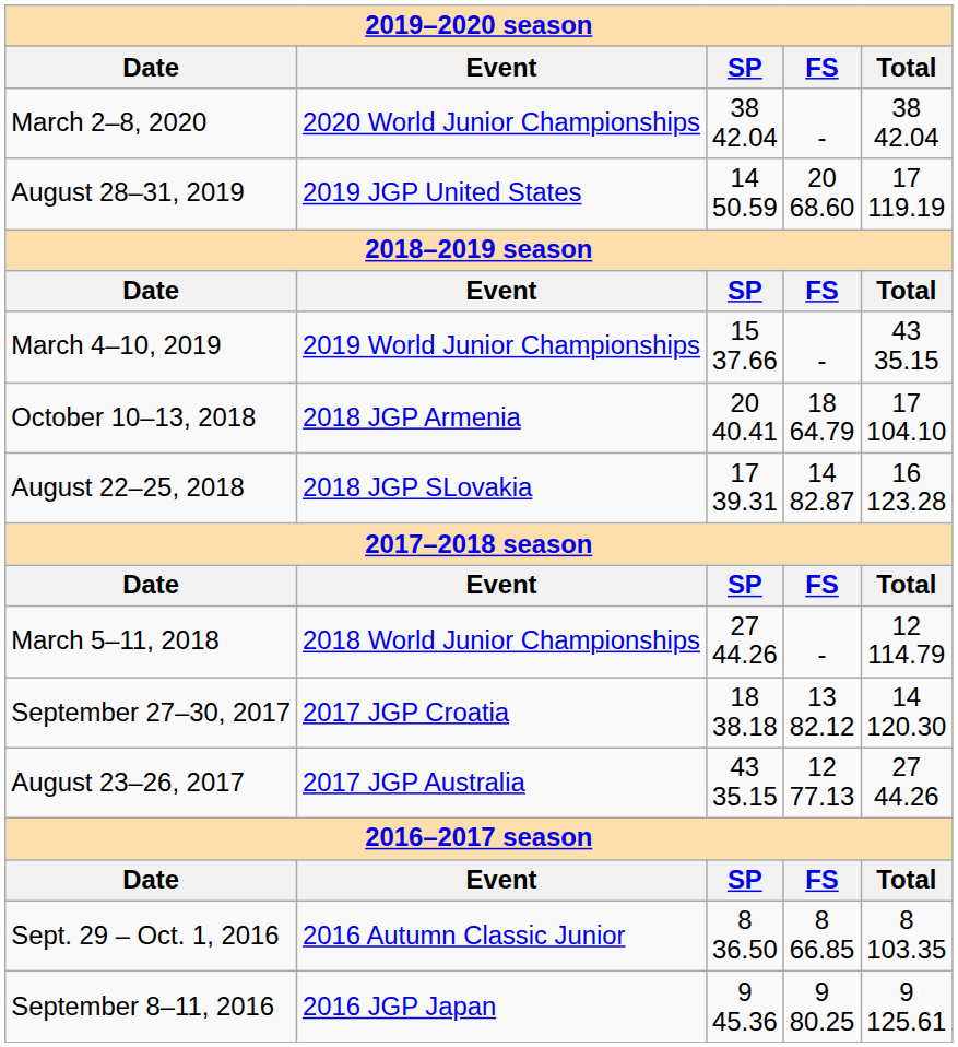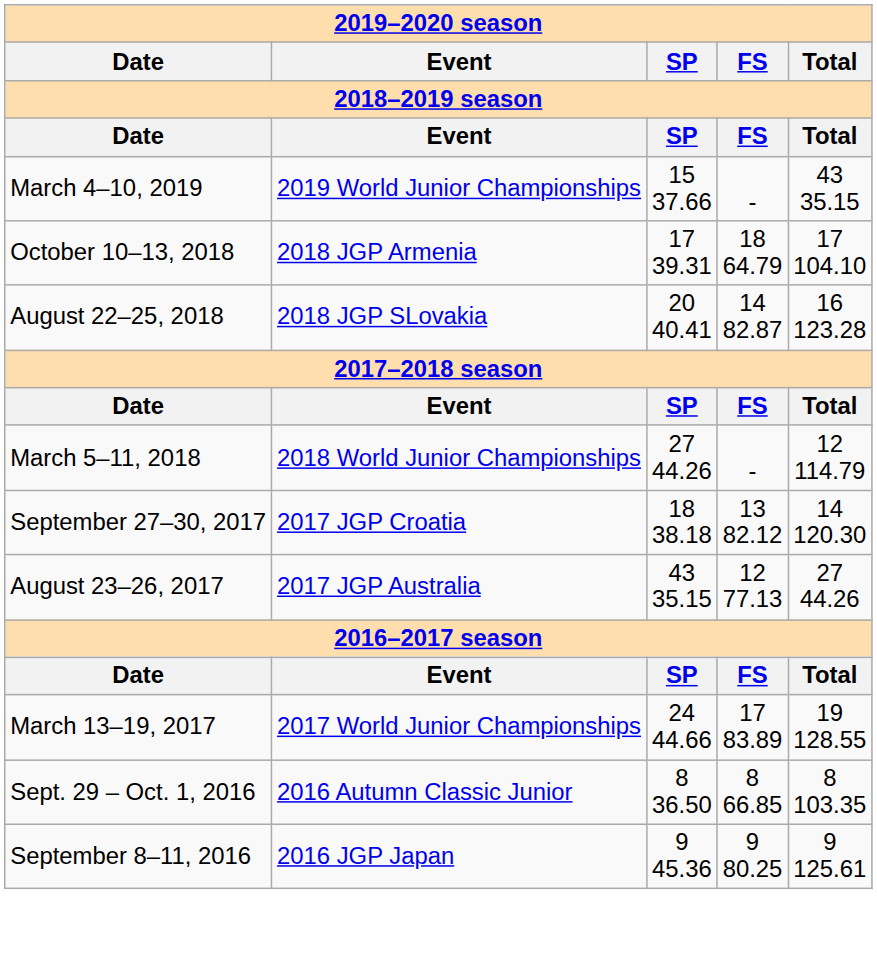 <table class="wikitable">
 <tr>
 <td style="background-color: #ffdead; " colspan=5 align=center><a href='#'><strong>2019–2020 season</strong></a></td>
 </tr>
 <tr>
 <th>Date</th>
 <th>Event</th>
 <th><a href='#'>SP</a></th>
 <th><a href='#'>FS</a></th>
 <th>Total</th>
-</tr>
-<tr>
-<td>March 2–8, 2020</td>
-<td><a href='#'>2020 World Junior Championships</a></td>
-<td align=center>38 <br> 42.04</td>
-<td align=center><br> -</td>
-<td align=center>38 <br> 42.04</td>
-</tr>
-<tr>
-<td>August 28–31, 2019</td>
-<td><a href='#'>2019 JGP United States</a></td>
-<td align=center>14 <br> 50.59</td>
-<td align=center>20 <br> 68.60</td>
-<td align=center>17 <br> 119.19</td>
 </tr>
 <tr>
 <td style="background-color: #ffdead; " colspan=5 align=center><a href='#'><strong>2018–2019 season</strong></a></td>
 </tr>
 <tr>
 <th>Date</th>
 <th>Event</th>
 <th><a href='#'>SP</a></th>
 <th><a href='#'>FS</a></th>
 <th>Total</th>
 </tr>
 <tr>
 <td>March 4–10, 2019</td>
 <td><a href='#'>2019 World Junior Championships</a></td>
 <td align=center>15 <br> 37.66</td>
 <td align=center><br> -</td>
 <td align=center>43 <br> 35.15</td>
 </tr>
 <tr>
 <td>October 10–13, 2018</td>
 <td><a href='#'>2018 JGP Armenia</a></td>
-<td align=center>20 <br> 40.41</td>
+<td align=center>17 <br> 39.31</td>
 <td align=center>18 <br> 64.79</td>
 <td align=center>17 <br> 104.10</td>
 </tr>
 <tr>
 <td>August 22–25, 2018</td>
 <td><a href='#'>2018 JGP SLovakia</a></td>
-<td align=center>17 <br> 39.31</td>
+<td align=center>20 <br> 40.41</td>
 <td align=center>14 <br> 82.87</td>
 <td align=center>16 <br> 123.28</td>
 </tr>
 <tr>
 <td style="background-color: #ffdead; " colspan=5 align=center><a href='#'><strong>2017–2018 season</strong></a></td>
 </tr>
 <tr>
 <th>Date</th>
 <th>Event</th>
 <th><a href='#'>SP</a></th>
 <th><a href='#'>FS</a></th>
 <th>Total</th>
 </tr>
 <tr>
 <td>March 5–11, 2018</td>
 <td><a href='#'>2018 World Junior Championships</a></td>
 <td align=center>27 <br> 44.26</td>
 <td align=center><br> -</td>
 <td align=center>12 <br> 114.79</td>
 </tr>
 <tr>
 <td>September 27–30, 2017</td>
 <td><a href='#'>2017 JGP Croatia</a></td>
 <td align=center>18 <br> 38.18</td>
 <td align=center>13 <br> 82.12</td>
 <td align=center>14 <br> 120.30</td>
 </tr>
 <tr>
 <td>August 23–26, 2017</td>
 <td><a href='#'>2017 JGP Australia</a></td>
 <td align=center>43 <br> 35.15</td>
 <td align=center>12 <br> 77.13</td>
 <td align=center>27 <br> 44.26</td>
 </tr>
 <tr>
 <td style="background-color: #ffdead; " colspan=5 align=center><a href='#'><strong>2016–2017 season</strong></a></td>
 </tr>
 <tr>
 <th>Date</th>
 <th>Event</th>
 <th><a href='#'>SP</a></th>
 <th><a href='#'>FS</a></th>
 <th>Total</th>
 </tr>
 <tr>
+<td>March 13–19, 2017</td>
+<td><a href='#'>2017 World Junior Championships</a></td>
+<td align=center>24 <br> 44.66</td>
+<td align=center>17 <br> 83.89</td>
+<td align=center>19 <br> 128.55</td>
+</tr>
+<tr>
 <td>Sept. 29 – Oct. 1, 2016</td>
 <td><a href='#'>2016 Autumn Classic Junior</a></td>
 <td align=center>8 <br> 36.50</td>
 <td align=center>8 <br> 66.85</td>
 <td align=center>8 <br> 103.35</td>
 </tr>
 <tr>
 <td>September 8–11, 2016</td>
 <td><a href='#'>2016 JGP Japan</a></td>
 <td align=center>9 <br> 45.36</td>
 <td align=center>9 <br> 80.25</td>
 <td align=center>9 <br> 125.61</td>
 </tr>
 </table>
